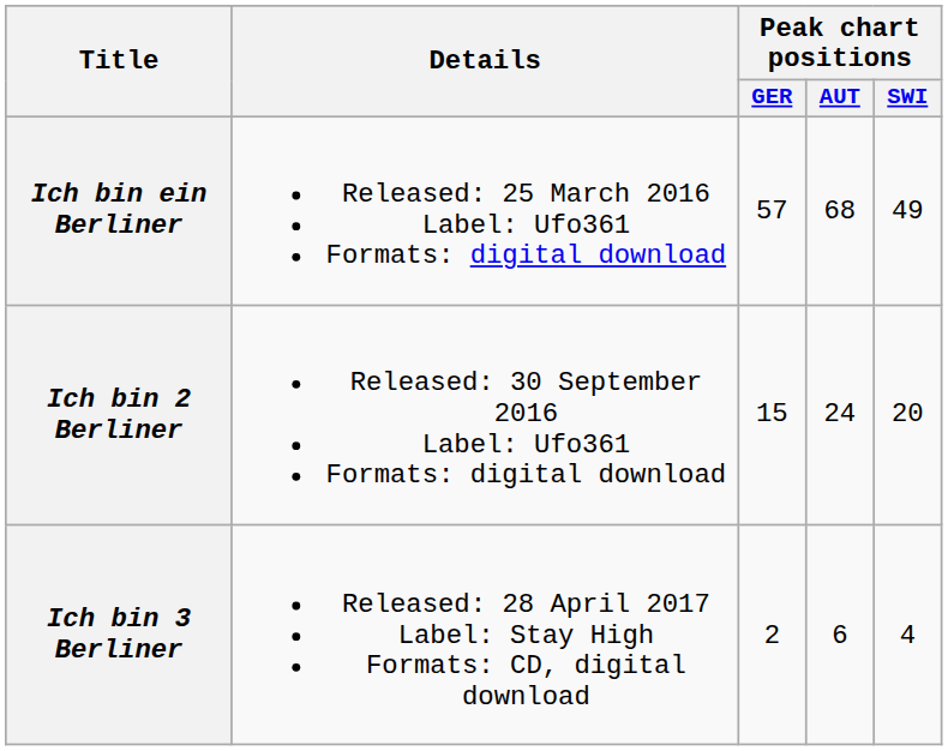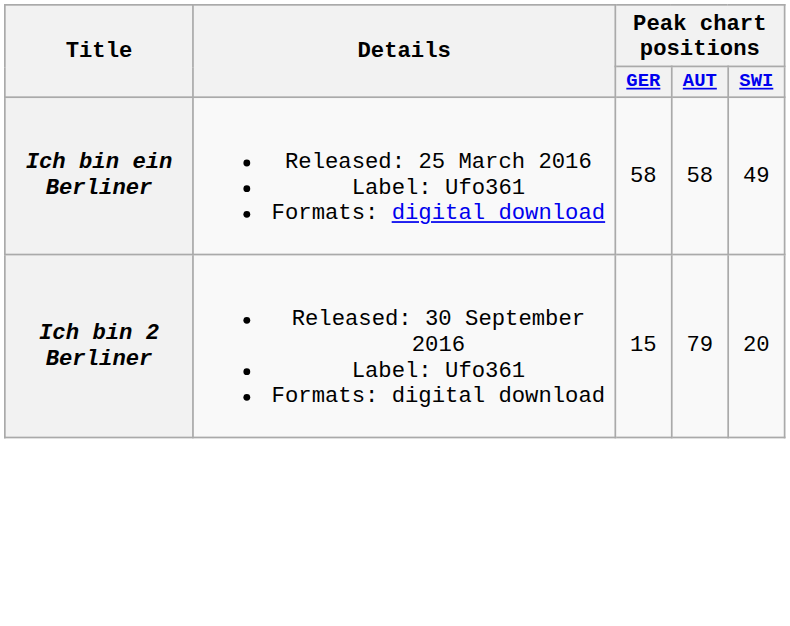 <table class="wikitable plainrowheaders" style="text-align:center;">
 <tr>
 <th scope="col" rowspan="2" style="width:8em;">Title</th>
 <th scope="col" rowspan="2" style="width:18.5em;">Details</th>
 <th scope="col" colspan="3">Peak chart positions</th>
 </tr>
 <tr>
 <th style="width:2.5em; font-size:85%"><a href='#'>GER</a><br></th>
 <th style="width:2.5em; font-size:85%"><a href='#'>AUT</a><br></th>
 <th style="width:2.5em; font-size:85%"><a href='#'>SWI</a><br></th>
 </tr>
 <tr>
 <th scope="row"><em>Ich bin ein Berliner</em></th>
 <td><br><ul><li>Released: 25 March 2016</li><li>Label: Ufo361</li><li>Formats: <a href='#'>digital download</a></li></ul></td>
-<td>57</td>
-<td>68</td>
+<td>58</td>
+<td>58</td>
 <td>49</td>
 </tr>
 <tr>
 <th scope="row"><em>Ich bin 2 Berliner</em></th>
 <td><br><ul><li>Released: 30 September 2016</li><li>Label: Ufo361</li><li>Formats: digital download</li></ul></td>
 <td>15</td>
-<td>24</td>
+<td>79</td>
 <td>20</td>
 </tr>
-<tr>
-<th scope="row"><em>Ich bin 3 Berliner</em></th>
-<td><br><ul><li>Released: 28 April 2017</li><li>Label: Stay High</li><li>Formats: CD, digital download</li></ul></td>
-<td>2</td>
-<td>6</td>
-<td>4</td>
-</tr>
 </table>
